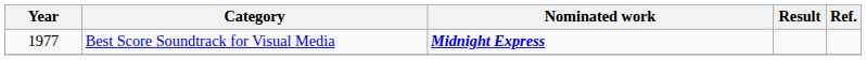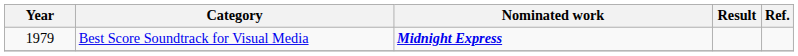 <table class="wikitable plainrowheaders" Style=font-size:98%>
 <tr>
 <th scope="col" style="width:9%;">Year</th>
 <th scope="col" style="width:20em;">Category</th>
 <th scope="col" style="width:20em;">Nominated work</th>
 <th scope="col" style="width:2em;">Result</th>
 <th scope="col" style="width:4%;">Ref.</th>
 </tr>
 <tr>
-<td style="text-align:center;">1977</td>
+<td style="text-align:center;">1979</td>
 <td><a href='#'>Best Score Soundtrack for Visual Media</a></td>
 <td><strong><em><a href='#'>Midnight Express</a></em></strong></td>
 <td></td>
 <td style="text-align:center;"></td>
 </tr>
 <tr>
 </tr>
 </table>
